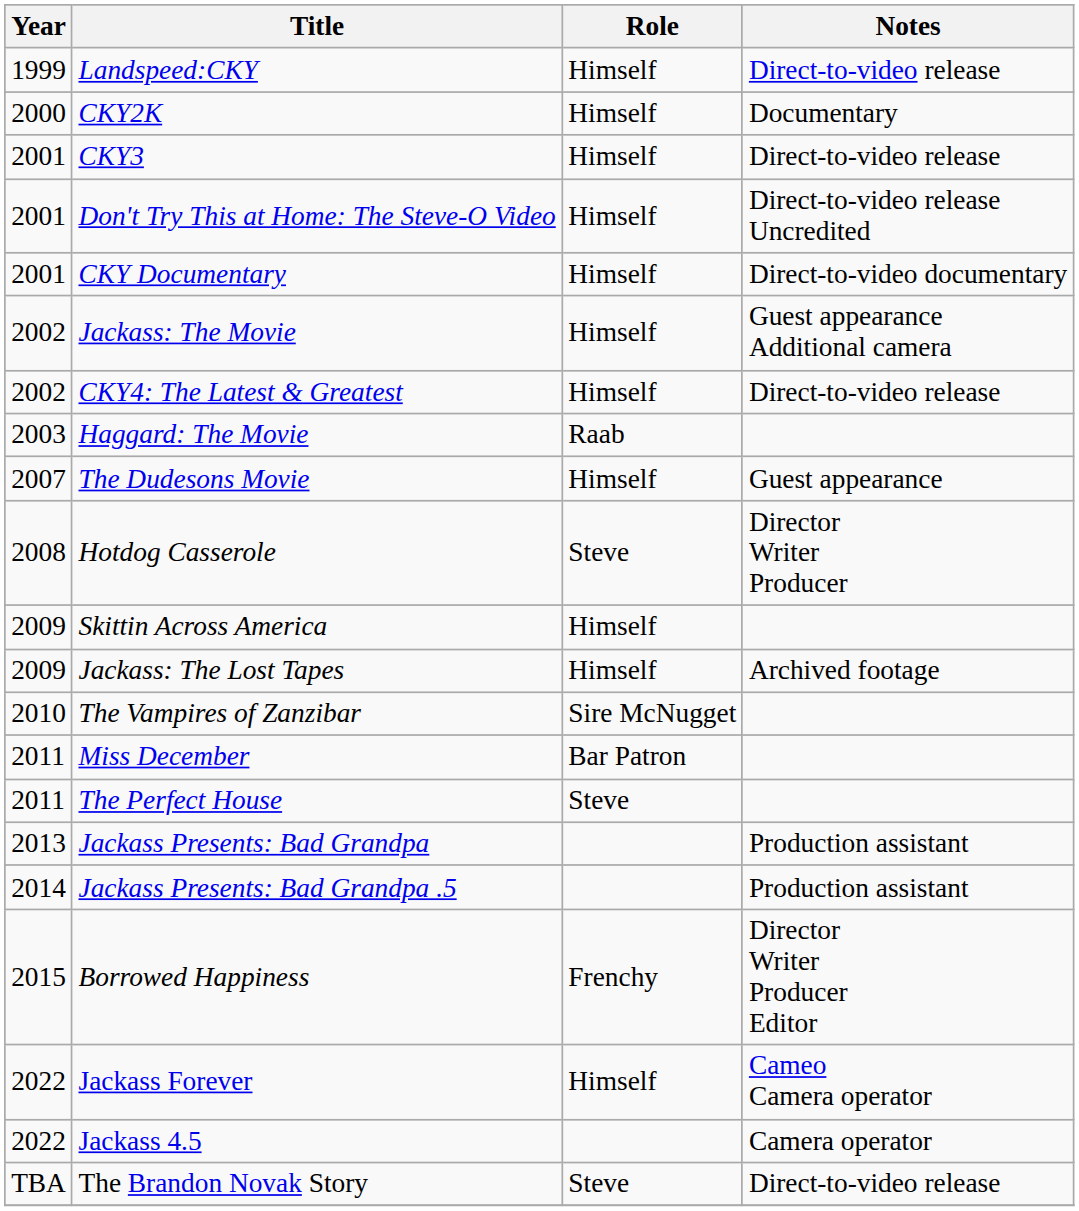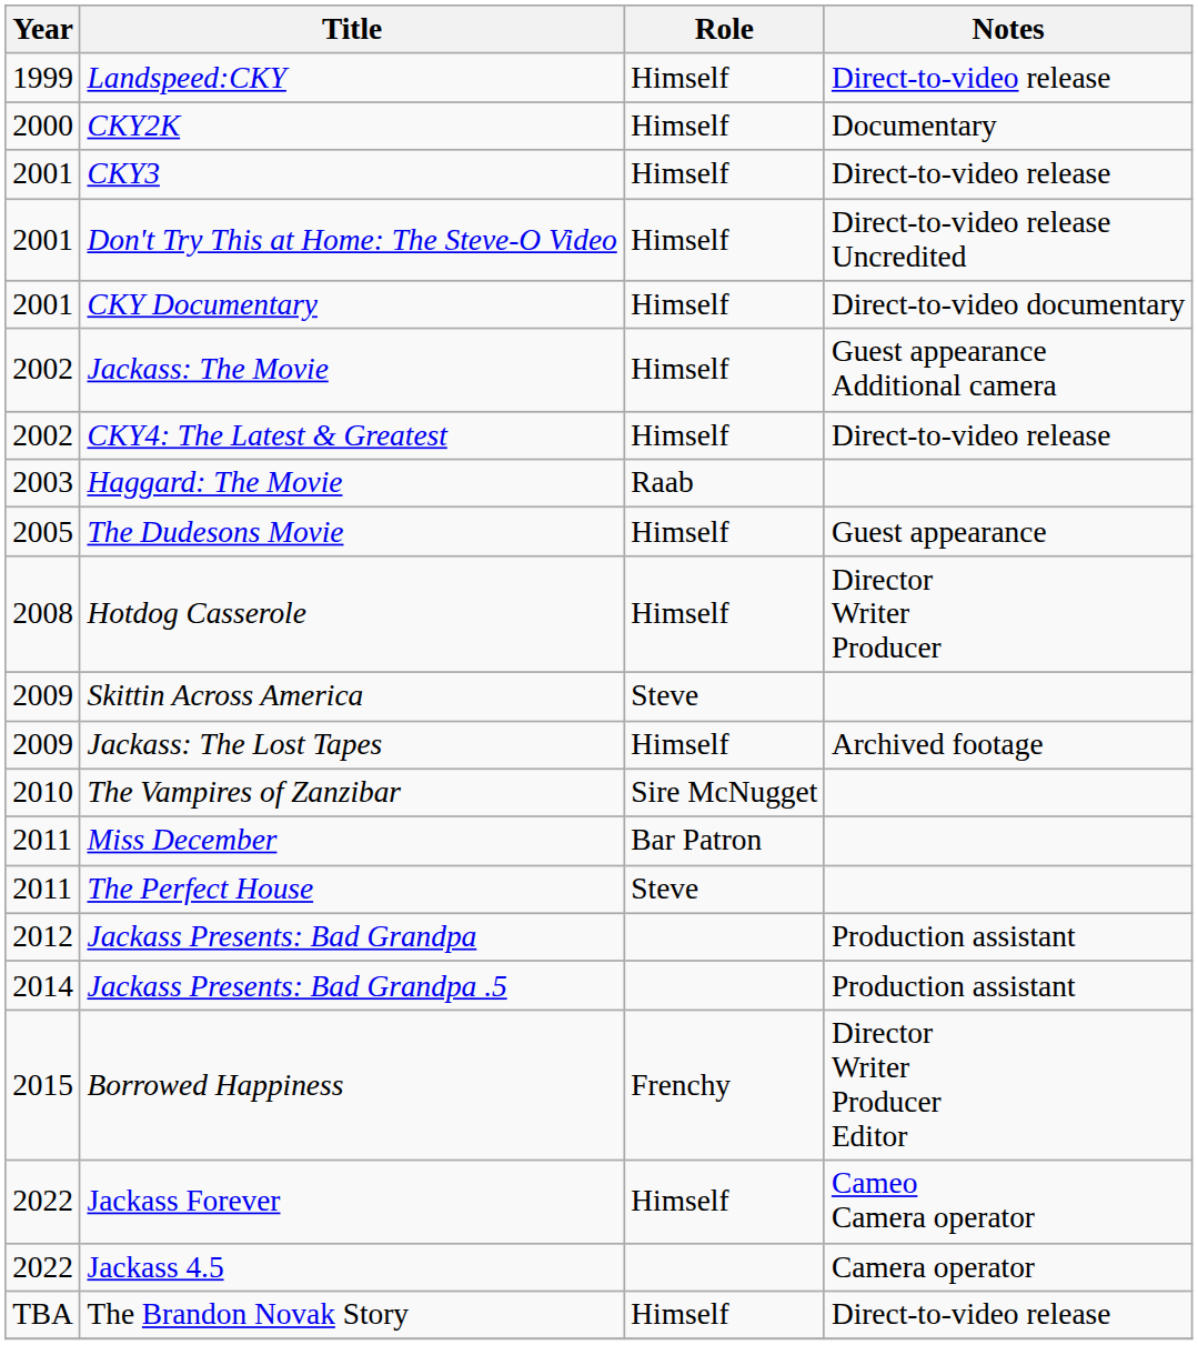 <table class="wikitable sortable">
 <tr>
 <th>Year</th>
 <th>Title</th>
 <th>Role</th>
 <th class="unsortable">Notes</th>
 </tr>
 <tr>
 <td>1999</td>
 <td><em><a href='#'>Landspeed:CKY</a></em></td>
 <td>Himself</td>
 <td><a href='#'>Direct-to-video</a> release</td>
 </tr>
 <tr>
 <td>2000</td>
 <td><em><a href='#'>CKY2K</a></em></td>
 <td>Himself</td>
 <td>Documentary</td>
 </tr>
 <tr>
 <td>2001</td>
 <td><em><a href='#'>CKY3</a></em></td>
 <td>Himself</td>
 <td>Direct-to-video release</td>
 </tr>
 <tr>
 <td>2001</td>
 <td><em><a href='#'>Don't Try This at Home: The Steve-O Video</a></em></td>
 <td>Himself</td>
 <td>Direct-to-video release<br>Uncredited</td>
 </tr>
 <tr>
 <td>2001</td>
 <td><em><a href='#'>CKY Documentary</a></em></td>
 <td>Himself</td>
 <td>Direct-to-video documentary</td>
 </tr>
 <tr>
 <td>2002</td>
 <td><em><a href='#'>Jackass: The Movie</a></em></td>
 <td>Himself</td>
 <td>Guest appearance<br>Additional camera</td>
 </tr>
 <tr>
 <td>2002</td>
 <td><em><a href='#'>CKY4: The Latest & Greatest</a></em></td>
 <td>Himself</td>
 <td>Direct-to-video release</td>
 </tr>
 <tr>
 <td>2003</td>
 <td><em><a href='#'>Haggard: The Movie</a></em></td>
 <td>Raab</td>
 <td></td>
 </tr>
 <tr>
-<td>2007</td>
+<td>2005</td>
 <td><em><a href='#'>The Dudesons Movie</a></em></td>
 <td>Himself</td>
 <td>Guest appearance</td>
 </tr>
 <tr>
 <td>2008</td>
 <td><em>Hotdog Casserole</em></td>
-<td>Steve</td>
+<td>Himself</td>
 <td>Director<br>Writer<br>Producer</td>
 </tr>
 <tr>
 <td>2009</td>
 <td><em>Skittin Across America</em></td>
-<td>Himself</td>
+<td>Steve</td>
 <td></td>
 </tr>
 <tr>
 <td>2009</td>
 <td><em>Jackass: The Lost Tapes</em></td>
 <td>Himself</td>
 <td>Archived footage</td>
 </tr>
 <tr>
 <td>2010</td>
 <td><em>The Vampires of Zanzibar</em></td>
 <td>Sire McNugget</td>
 <td></td>
 </tr>
 <tr>
 <td>2011</td>
 <td><em><a href='#'>Miss December</a></em></td>
 <td>Bar Patron</td>
 </tr>
 <tr>
 <td>2011</td>
 <td><em><a href='#'>The Perfect House</a></em></td>
 <td>Steve</td>
 <td></td>
 </tr>
 <tr>
-<td>2013</td>
+<td>2012</td>
 <td><em><a href='#'>Jackass Presents: Bad Grandpa</a></em></td>
 <td></td>
 <td>Production assistant</td>
 </tr>
 <tr>
 <td>2014</td>
 <td><em><a href='#'>Jackass Presents: Bad Grandpa .5</a></em></td>
 <td></td>
 <td>Production assistant</td>
 </tr>
 <tr>
 <td>2015</td>
 <td><em>Borrowed Happiness</td>
 <td>Frenchy</td>
 <td>Director<br>Writer<br>Producer<br>Editor</td>
 </tr>
 <tr>
 <td>2022</td>
 <td></em><a href='#'>Jackass Forever</a><em></td>
 <td>Himself</td>
 <td><a href='#'>Cameo</a><br>Camera operator</td>
 </tr>
 <tr>
 <td>2022</td>
 <td></em><a href='#'>Jackass 4.5</a><em></td>
 <td></td>
 <td>Camera operator</td>
 </tr>
 <tr>
 <td>TBA</td>
 <td></em>The <a href='#'>Brandon Novak</a> Story<em></td>
-<td>Steve</td>
+<td>Himself</td>
 <td>Direct-to-video release</td>
 </tr>
 <tr>
 </tr>
 </table>
